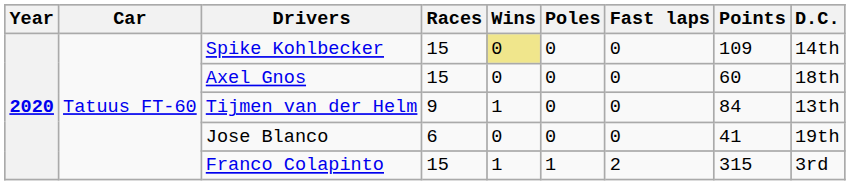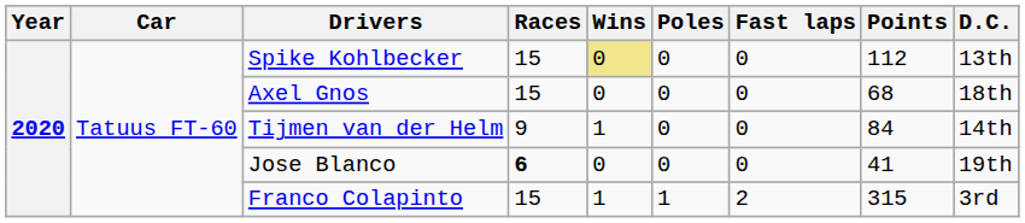 <table class="wikitable" style="font-size:85%">
 <tr>
 <th>Year</th>
 <th>Car</th>
 <th>Drivers</th>
 <th>Races</th>
 <th>Wins</th>
 <th>Poles</th>
 <th>Fast laps</th>
 <th>Points</th>
 <th>D.C.</th>
 </tr>
 <tr>
 <th rowspan="5"><a href='#'>2020</a></th>
 <td rowspan="5"><a href='#'>Tatuus FT-60</a></td>
 <td> <a href='#'>Spike Kohlbecker</a></td>
 <td>15</td>
 <td style="background: khaki;">0</td>
 <td>0</td>
 <td>0</td>
-<td>109</td>
-<td>14th</td>
+<td>112</td>
+<td>13th</td>
 </tr>
 <tr>
 <td> <a href='#'>Axel Gnos</a></td>
 <td>15</td>
 <td>0</td>
 <td>0</td>
 <td>0</td>
-<td>60</td>
+<td>68</td>
 <td>18th</td>
 </tr>
 <tr>
 <td> <a href='#'>Tijmen van der Helm</a></td>
 <td>9</td>
 <td>1</td>
 <td>0</td>
 <td>0</td>
 <td>84</td>
-<td>13th</td>
+<td>14th</td>
 </tr>
 <tr>
 <td> Jose Blanco</td>
-<td>6</td>
+<td><strong>6</strong></td>
 <td>0</td>
 <td>0</td>
 <td>0</td>
 <td>41</td>
 <td>19th</td>
 </tr>
 <tr>
 <td> <a href='#'>Franco Colapinto</a></td>
 <td>15</td>
 <td>1</td>
 <td>1</td>
 <td>2</td>
 <td>315</td>
 <td>3rd</td>
 </tr>
 </table>
